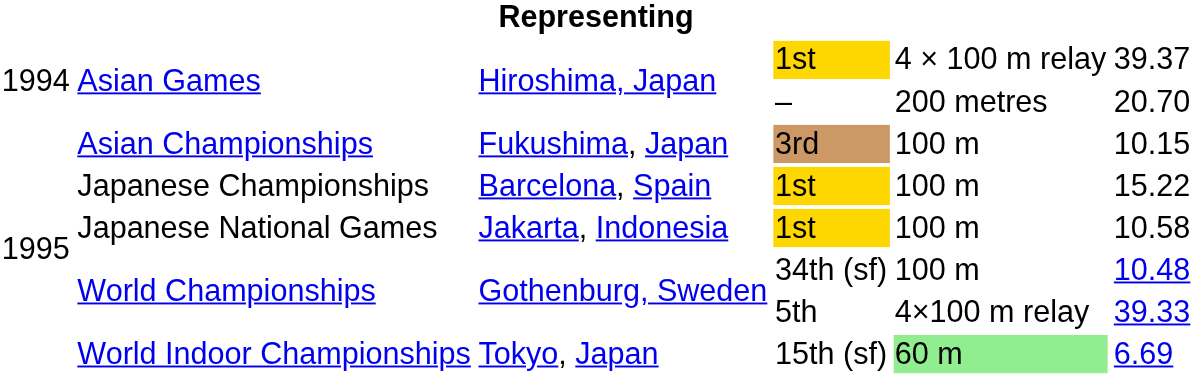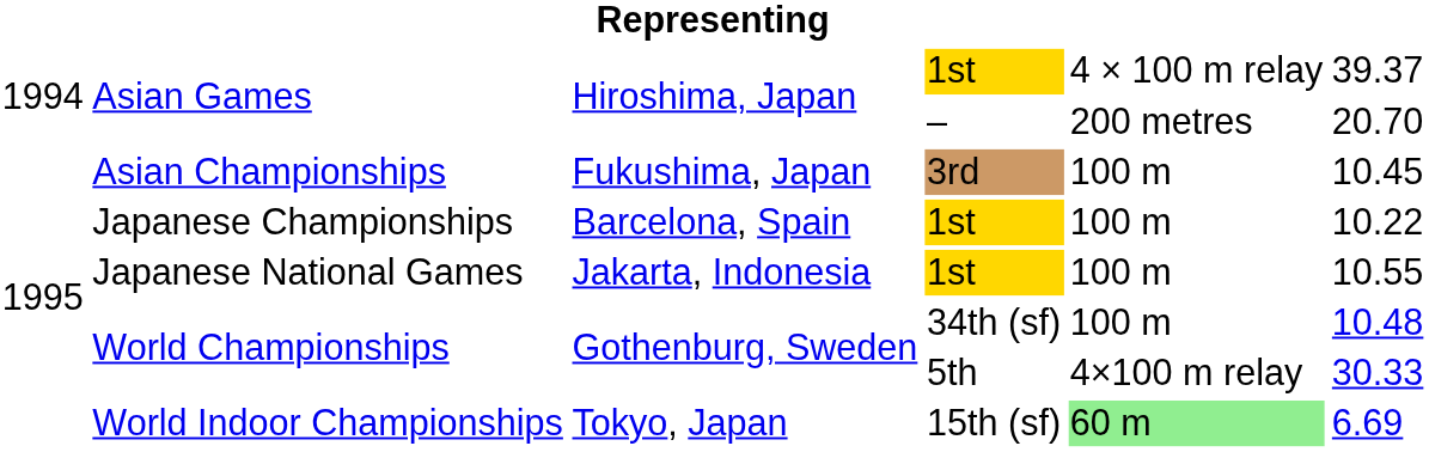 <table>
 <tr>
 <th colspan="6">Representing </th>
 </tr>
 <tr>
 <td rowspan=2>1994</td>
 <td rowspan=2><a href='#'>Asian Games</a></td>
 <td rowspan=2><a href='#'>Hiroshima, Japan</a></td>
 <td bgcolor=gold>1st</td>
 <td>4 × 100 m relay</td>
 <td>39.37</td>
 </tr>
 <tr>
 <td>–</td>
 <td>200 metres</td>
 <td>20.70</td>
 </tr>
 <tr>
 <td rowspan="6">1995</td>
 <td><a href='#'>Asian Championships</a></td>
 <td><a href='#'>Fukushima</a>, <a href='#'>Japan</a></td>
 <td bgcolor=cc9966>3rd</td>
 <td>100 m</td>
-<td>10.15</td>
+<td>10.45</td>
 </tr>
 <tr>
 <td>Japanese Championships</td>
 <td><a href='#'>Barcelona</a>, <a href='#'>Spain</a></td>
 <td bgcolor=gold>1st</td>
 <td>100 m</td>
-<td>15.22</td>
+<td>10.22</td>
 </tr>
 <tr>
 <td>Japanese National Games</td>
 <td><a href='#'>Jakarta</a>, <a href='#'>Indonesia</a></td>
 <td bgcolor=gold>1st</td>
 <td>100 m</td>
-<td>10.58</td>
+<td>10.55</td>
 </tr>
 <tr>
 <td rowspan=2><a href='#'>World Championships</a></td>
 <td rowspan=2><a href='#'>Gothenburg, Sweden</a></td>
 <td>34th (sf)</td>
 <td>100 m</td>
 <td><a href='#'>10.48</a></td>
 </tr>
 <tr>
 <td>5th</td>
 <td>4×100 m relay</td>
-<td><a href='#'>39.33</a></td>
+<td><a href='#'>30.33</a></td>
 </tr>
 <tr>
 <td><a href='#'>World Indoor Championships</a></td>
 <td><a href='#'>Tokyo</a>, <a href='#'>Japan</a></td>
 <td>15th (sf)</td>
 <td style="background: lightgreen;">60 m</td>
 <td><a href='#'>6.69</a></td>
 </tr>
 </table>
